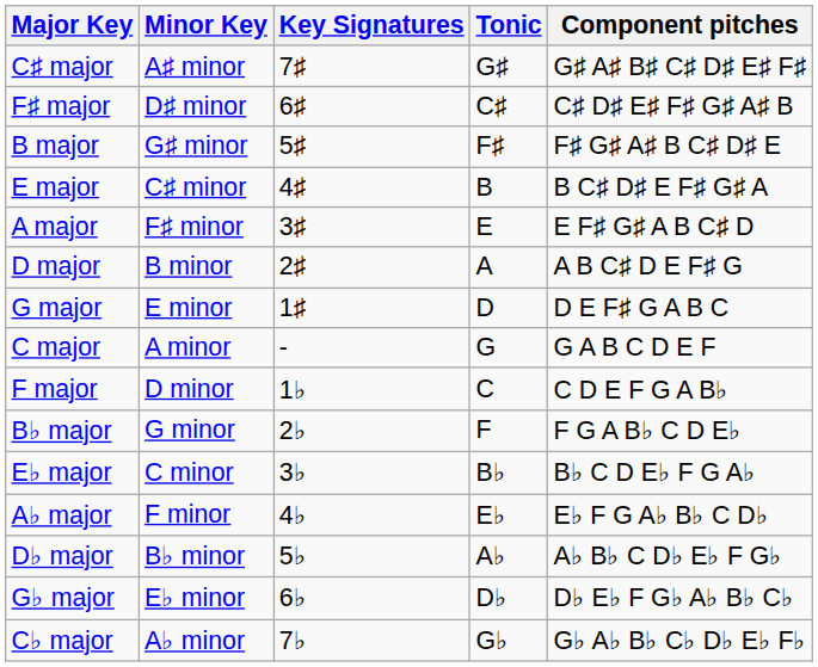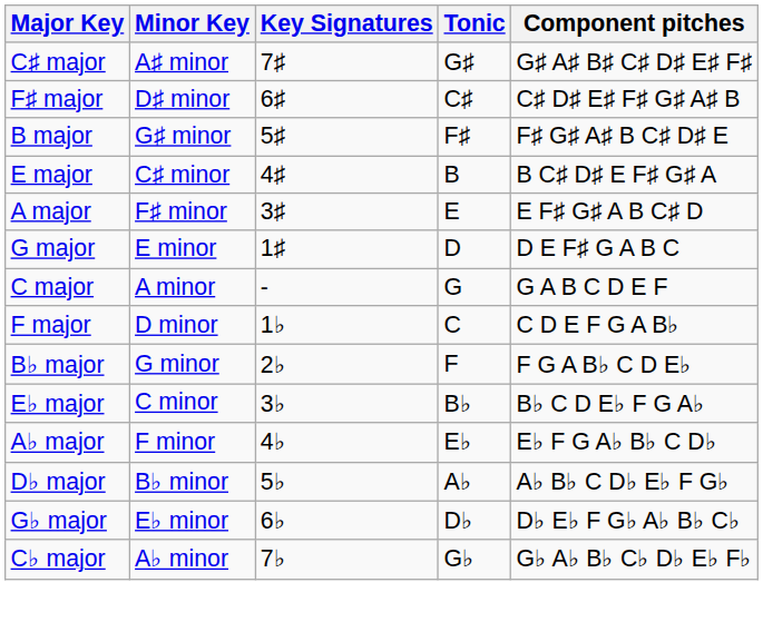 <table class="wikitable">
 <tr>
 <th><a href='#'>Major Key</a></th>
 <th><a href='#'>Minor Key</a></th>
 <th><a href='#'>Key Signatures</a></th>
 <th><a href='#'>Tonic</a></th>
 <th>Component pitches</th>
 </tr>
 <tr>
 <td><a href='#'>C♯ major</a></td>
 <td><a href='#'>A♯ minor</a></td>
 <td>7♯</td>
 <td>G♯</td>
 <td>G♯ A♯ B♯ C♯ D♯ E♯ F♯</td>
 </tr>
 <tr>
 <td><a href='#'>F♯ major</a></td>
 <td><a href='#'>D♯ minor</a></td>
 <td>6♯</td>
 <td>C♯</td>
 <td>C♯ D♯ E♯ F♯ G♯ A♯ B</td>
 </tr>
 <tr>
 <td><a href='#'>B major</a></td>
 <td><a href='#'>G♯ minor</a></td>
 <td>5♯</td>
 <td>F♯</td>
 <td>F♯ G♯ A♯ B C♯ D♯ E</td>
 </tr>
 <tr>
 <td><a href='#'>E major</a></td>
 <td><a href='#'>C♯ minor</a></td>
 <td>4♯</td>
 <td>B</td>
 <td>B C♯ D♯ E F♯ G♯ A</td>
 </tr>
 <tr>
 <td><a href='#'>A major</a></td>
 <td><a href='#'>F♯ minor</a></td>
 <td>3♯</td>
 <td>E</td>
 <td>E F♯ G♯ A B C♯ D</td>
-</tr>
-<tr>
-<td><a href='#'>D major</a></td>
-<td><a href='#'>B minor</a></td>
-<td>2♯</td>
-<td>A</td>
-<td>A B C♯ D E F♯ G</td>
 </tr>
 <tr>
 <td><a href='#'>G major</a></td>
 <td><a href='#'>E minor</a></td>
 <td>1♯</td>
 <td>D</td>
 <td>D E F♯ G A B C</td>
 </tr>
 <tr>
 <td><a href='#'>C major</a></td>
 <td><a href='#'>A minor</a></td>
 <td>-</td>
 <td>G</td>
 <td>G A B C D E F</td>
 </tr>
 <tr>
 <td><a href='#'>F major</a></td>
 <td><a href='#'>D minor</a></td>
 <td>1♭</td>
 <td>C</td>
 <td>C D E F G A B♭</td>
 </tr>
 <tr>
 <td><a href='#'>B♭ major</a></td>
 <td><a href='#'>G minor</a></td>
 <td>2♭</td>
 <td>F</td>
 <td>F G A B♭ C D E♭</td>
 </tr>
 <tr>
 <td><a href='#'>E♭ major</a></td>
 <td><a href='#'>C minor</a></td>
 <td>3♭</td>
 <td>B♭</td>
 <td>B♭ C D E♭ F G A♭</td>
 </tr>
 <tr>
 <td><a href='#'>A♭ major</a></td>
 <td><a href='#'>F minor</a></td>
 <td>4♭</td>
 <td>E♭</td>
 <td>E♭ F G A♭ B♭ C D♭</td>
 </tr>
 <tr>
 <td><a href='#'>D♭ major</a></td>
 <td><a href='#'>B♭ minor</a></td>
 <td>5♭</td>
 <td>A♭</td>
 <td>A♭ B♭ C D♭ E♭ F G♭</td>
 </tr>
 <tr>
 <td><a href='#'>G♭ major</a></td>
 <td><a href='#'>E♭ minor</a></td>
 <td>6♭</td>
 <td>D♭</td>
 <td>D♭ E♭ F G♭ A♭ B♭ C♭</td>
 </tr>
 <tr>
 <td><a href='#'>C♭ major</a></td>
 <td><a href='#'>A♭ minor</a></td>
 <td>7♭</td>
 <td>G♭</td>
 <td>G♭ A♭ B♭ C♭ D♭ E♭ F♭</td>
 </tr>
 </table>
